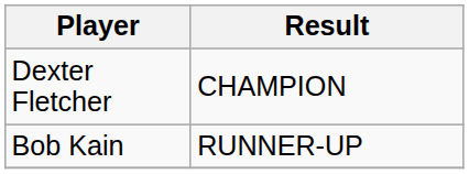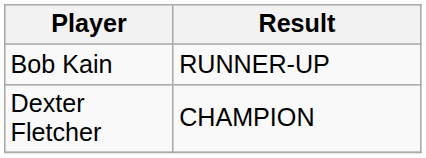 <table class="wikitable">
 <tr>
 <th width="100px">Player</th>
 <th width="150px">Result</th>
 </tr>
 <tr>
+<td>Bob Kain</td>
+<td>RUNNER-UP</td>
+</tr>
+<tr>
 <td>Dexter Fletcher</td>
 <td>CHAMPION</td>
 </tr>
 <tr>
-<td>Bob Kain</td>
-<td>RUNNER-UP</td>
-</tr>
-<tr>
 </tr>
 </table>
